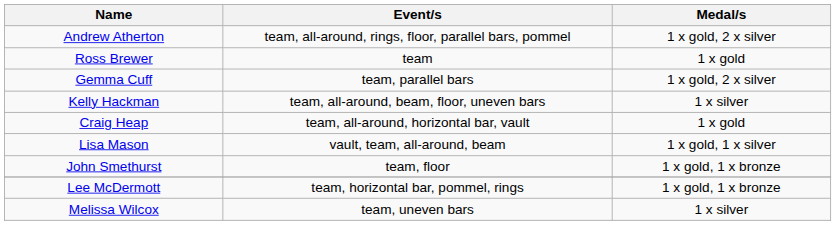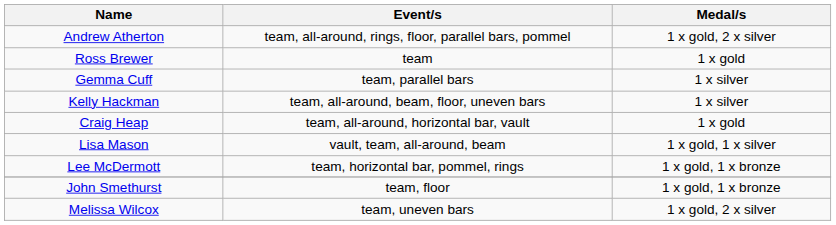 <table class="wikitable" style="text-align: center">
 <tr>
 <th width=250>Name</th>
 <th width=450>Event/s</th>
 <th width=250>Medal/s</th>
 </tr>
 <tr>
 <td><a href='#'>Andrew Atherton</a></td>
 <td>team, all-around, rings, floor, parallel bars, pommel</td>
 <td>1 x gold, 2 x silver</td>
 </tr>
 <tr>
 <td><a href='#'>Ross Brewer</a></td>
 <td>team</td>
 <td>1 x gold</td>
 </tr>
 <tr>
 <td><a href='#'>Gemma Cuff</a></td>
 <td>team, parallel bars</td>
-<td>1 x gold, 2 x silver</td>
+<td>1 x silver</td>
 </tr>
 <tr>
 <td><a href='#'>Kelly Hackman</a></td>
 <td>team, all-around, beam, floor, uneven bars</td>
 <td>1 x silver</td>
 </tr>
 <tr>
 <td><a href='#'>Craig Heap</a></td>
 <td>team, all-around, horizontal bar, vault</td>
 <td>1 x gold</td>
 </tr>
 <tr>
 <td><a href='#'>Lisa Mason</a></td>
 <td>vault, team, all-around, beam</td>
 <td>1 x gold, 1 x silver</td>
 </tr>
 <tr>
-<td><a href='#'>John Smethurst</a></td>
-<td>team, floor</td>
+<td><a href='#'>Lee McDermott</a></td>
+<td>team, horizontal bar, pommel, rings</td>
 <td>1 x gold, 1 x bronze</td>
 </tr>
 <tr>
 </tr>
 <tr |>
 </tr>
 <tr>
-<td><a href='#'>Lee McDermott</a></td>
-<td>team, horizontal bar, pommel, rings</td>
+<td><a href='#'>John Smethurst</a></td>
+<td>team, floor</td>
 <td>1 x gold, 1 x bronze</td>
 </tr>
 <tr>
 <td><a href='#'>Melissa Wilcox</a></td>
 <td>team, uneven bars</td>
-<td>1 x silver</td>
+<td>1 x gold, 2 x silver</td>
 </tr>
 </table>
